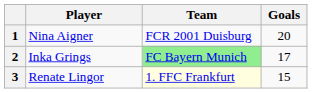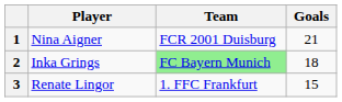 <table class="wikitable" width = 370>
 <tr>
 <th width = 20></th>
 <th width = 150>Player</th>
 <th width = 150>Team</th>
 <th width = 50>Goals</th>
 </tr>
 <tr>
 <th>1</th>
 <td align="left"> <a href='#'>Nina Aigner</a></td>
 <td><a href='#'>FCR 2001 Duisburg</a></td>
-<td align="center">20</td>
+<td align="center">21</td>
 </tr>
 <tr>
 <th>2</th>
 <td align="left"> <a href='#'>Inka Grings</a></td>
 <td style="background: lightgreen;"><a href='#'>FC Bayern Munich</a></td>
-<td align="center">17</td>
+<td align="center">18</td>
 </tr>
 <tr>
 <th>3</th>
 <td align="left"> <a href='#'>Renate Lingor</a></td>
-<td style="background: lightyellow;"><a href='#'>1. FFC Frankfurt</a></td>
+<td><a href='#'>1. FFC Frankfurt</a></td>
 <td align="center">15</td>
 </tr>
 </table>
